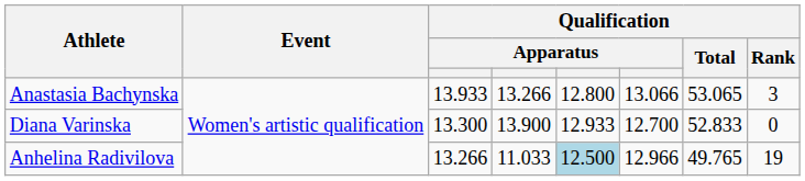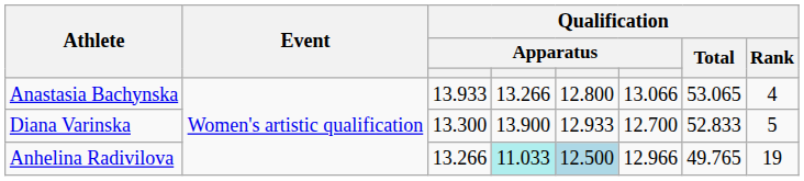 <table class="wikitable" style="font-size:90%">
 <tr>
 <th rowspan=3>Athlete</th>
 <th rowspan=3>Event</th>
 <th colspan=6>Qualification</th>
 </tr>
 <tr style="font-size:95%">
 <th colspan=4>Apparatus</th>
 <th rowspan=2>Total</th>
 <th rowspan=2>Rank</th>
 </tr>
 <tr style="font-size:95%">
 <th></th>
 <th></th>
 <th></th>
 <th></th>
 </tr>
 <tr align=center>
 <td align=left><a href='#'>Anastasia Bachynska</a></td>
 <td align=left rowspan=3><a href='#'>Women's artistic qualification</a></td>
 <td>13.933</td>
 <td>13.266</td>
 <td>12.800</td>
 <td>13.066 <strong></strong></td>
 <td>53.065</td>
-<td>3 <strong></strong></td>
+<td>4 <strong></strong></td>
 </tr>
 <tr align=center>
 <td align=left><a href='#'>Diana Varinska</a></td>
 <td>13.300</td>
 <td>13.900</td>
 <td>12.933 <strong></strong></td>
 <td>12.700</td>
 <td>52.833</td>
-<td>0 <strong></strong></td>
+<td>5 <strong></strong></td>
 </tr>
 <tr align=center>
 <td align=left><a href='#'>Anhelina Radivilova</a></td>
 <td>13.266</td>
-<td>11.033</td>
+<td style="background: paleturquoise;">11.033</td>
 <td style="background: lightblue;">12.500</td>
 <td>12.966</td>
 <td>49.765</td>
 <td>19</td>
 </tr>
 </table>
